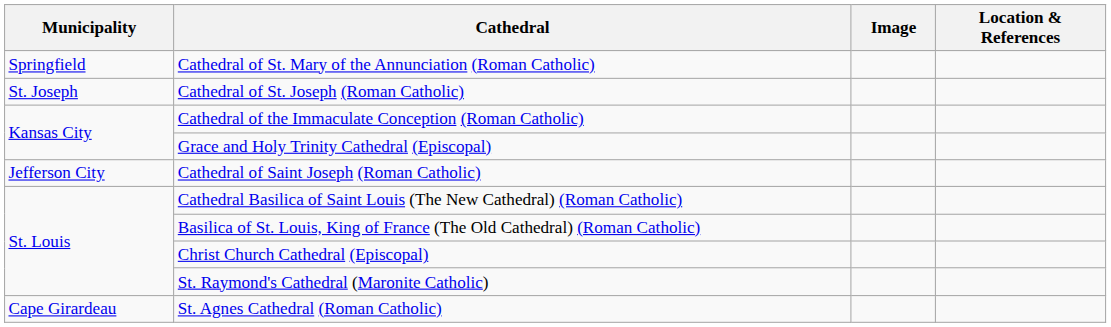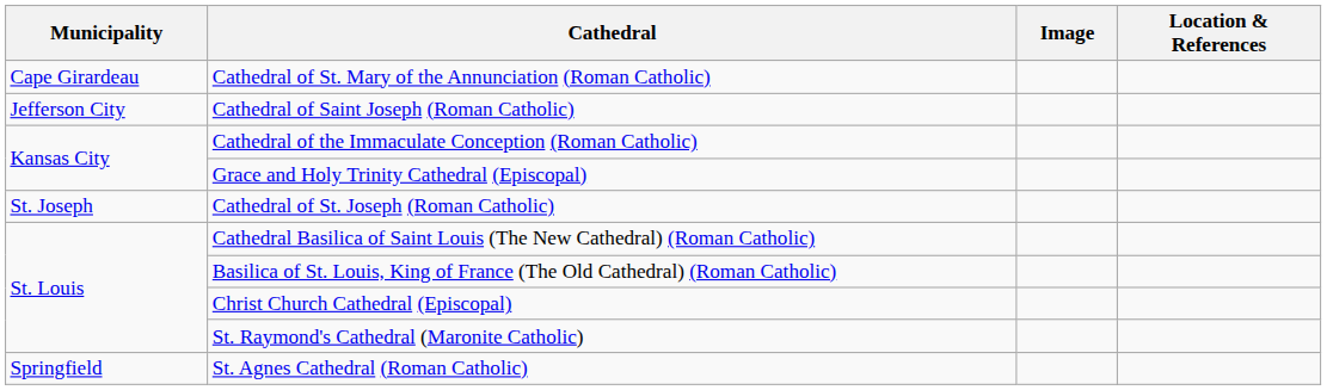 <table width=65% class="wikitable">
 <tr>
 <th width = 10%>Municipality</th>
 <th width = 40%>Cathedral</th>
 <th width = 5%>Image</th>
 <th width = 10%>Location & References</th>
 </tr>
 <tr>
-<td><a href='#'>Springfield</a></td>
+<td><a href='#'>Cape Girardeau</a></td>
 <td><a href='#'>Cathedral of St. Mary of the Annunciation</a> <a href='#'>(Roman Catholic)</a></td>
 <td></td>
 <td><small></small><br></td>
 </tr>
 <tr>
-<td><a href='#'>St. Joseph</a></td>
-<td><a href='#'>Cathedral of St. Joseph</a> <a href='#'>(Roman Catholic)</a></td>
+<td><a href='#'>Jefferson City</a></td>
+<td><a href='#'>Cathedral of Saint Joseph</a> <a href='#'>(Roman Catholic)</a></td>
 <td></td>
 <td><small></small><br></td>
 </tr>
 <tr>
 <td rowspan=2><a href='#'>Kansas City</a></td>
 <td><a href='#'>Cathedral of the Immaculate Conception</a> <a href='#'>(Roman Catholic)</a></td>
 <td></td>
 <td><small></small><br></td>
 </tr>
 <tr>
 <td><a href='#'>Grace and Holy Trinity Cathedral</a> <a href='#'>(Episcopal)</a></td>
 <td></td>
 <td><small></small><br></td>
 </tr>
 <tr>
-<td><a href='#'>Jefferson City</a></td>
-<td><a href='#'>Cathedral of Saint Joseph</a> <a href='#'>(Roman Catholic)</a></td>
+<td><a href='#'>St. Joseph</a></td>
+<td><a href='#'>Cathedral of St. Joseph</a> <a href='#'>(Roman Catholic)</a></td>
 <td></td>
 <td><small></small><br></td>
 </tr>
 <tr>
 <td rowspan=4><a href='#'>St. Louis</a></td>
 <td><a href='#'>Cathedral Basilica of Saint Louis</a> (The New Cathedral) <a href='#'>(Roman Catholic)</a></td>
 <td></td>
 <td><br></td>
 </tr>
 <tr>
 <td><a href='#'>Basilica of St. Louis, King of France</a> (The Old Cathedral) <a href='#'>(Roman Catholic)</a></td>
 <td></td>
 <td><small></small><br></td>
 </tr>
 <tr>
 <td><a href='#'>Christ Church Cathedral</a> <a href='#'>(Episcopal)</a></td>
 <td></td>
 <td><small></small><br></td>
 </tr>
 <tr>
 <td><a href='#'>St. Raymond's Cathedral</a> (<a href='#'>Maronite Catholic</a>)</td>
 <td></td>
 <td><small></small><br></td>
 </tr>
 <tr>
-<td><a href='#'>Cape Girardeau</a></td>
+<td><a href='#'>Springfield</a></td>
 <td><a href='#'>St. Agnes Cathedral</a> <a href='#'>(Roman Catholic)</a></td>
 <td></td>
 <td><small></small><br></td>
 </tr>
 </table>
